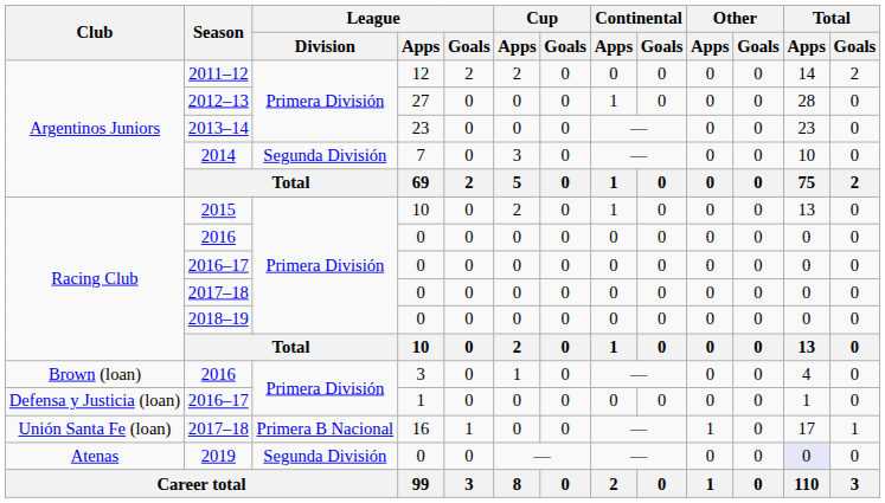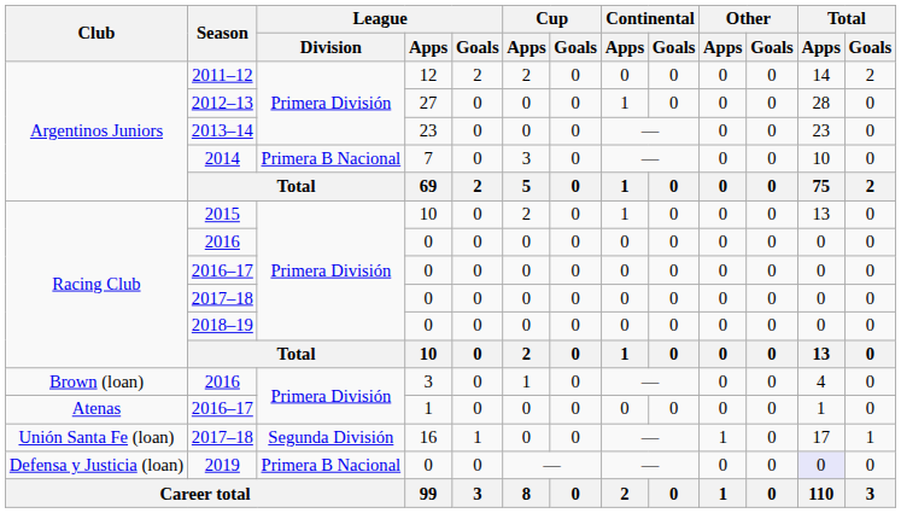 <table class="wikitable" style="text-align:center">
 <tr>
 <th rowspan="2">Club</th>
 <th rowspan="2">Season</th>
 <th colspan="3">League</th>
 <th colspan="2">Cup</th>
 <th colspan="2">Continental</th>
 <th colspan="2">Other</th>
 <th colspan="2">Total</th>
 </tr>
 <tr>
 <th>Division</th>
 <th>Apps</th>
 <th>Goals</th>
 <th>Apps</th>
 <th>Goals</th>
 <th>Apps</th>
 <th>Goals</th>
 <th>Apps</th>
 <th>Goals</th>
 <th>Apps</th>
 <th>Goals</th>
 </tr>
 <tr>
 <td rowspan="5"><a href='#'>Argentinos Juniors</a></td>
 <td><a href='#'>2011–12</a></td>
 <td rowspan="3"><a href='#'>Primera División</a></td>
 <td>12</td>
 <td>2</td>
 <td>2</td>
 <td>0</td>
 <td>0</td>
 <td>0</td>
 <td>0</td>
 <td>0</td>
 <td>14</td>
 <td>2</td>
 </tr>
 <tr>
 <td><a href='#'>2012–13</a></td>
 <td>27</td>
 <td>0</td>
 <td>0</td>
 <td>0</td>
 <td>1</td>
 <td>0</td>
 <td>0</td>
 <td>0</td>
 <td>28</td>
 <td>0</td>
 </tr>
 <tr>
 <td><a href='#'>2013–14</a></td>
 <td>23</td>
 <td>0</td>
 <td>0</td>
 <td>0</td>
 <td colspan="2">—</td>
 <td>0</td>
 <td>0</td>
 <td>23</td>
 <td>0</td>
 </tr>
 <tr>
 <td><a href='#'>2014</a></td>
-<td rowspan="1"><a href='#'>Segunda División</a></td>
+<td rowspan="1"><a href='#'>Primera B Nacional</a></td>
 <td>7</td>
 <td>0</td>
 <td>3</td>
 <td>0</td>
 <td colspan="2">—</td>
 <td>0</td>
 <td>0</td>
 <td>10</td>
 <td>0</td>
 </tr>
 <tr>
 <th colspan="2">Total</th>
 <th>69</th>
 <th>2</th>
 <th>5</th>
 <th>0</th>
 <th>1</th>
 <th>0</th>
 <th>0</th>
 <th>0</th>
 <th>75</th>
 <th>2</th>
 </tr>
 <tr>
 <td rowspan="6"><a href='#'>Racing Club</a></td>
 <td><a href='#'>2015</a></td>
 <td rowspan="5"><a href='#'>Primera División</a></td>
 <td>10</td>
 <td>0</td>
 <td>2</td>
 <td>0</td>
 <td>1</td>
 <td>0</td>
 <td>0</td>
 <td>0</td>
 <td>13</td>
 <td>0</td>
 </tr>
 <tr>
 <td><a href='#'>2016</a></td>
 <td>0</td>
 <td>0</td>
 <td>0</td>
 <td>0</td>
 <td>0</td>
 <td>0</td>
 <td>0</td>
 <td>0</td>
 <td>0</td>
 <td>0</td>
 </tr>
 <tr>
 <td><a href='#'>2016–17</a></td>
 <td>0</td>
 <td>0</td>
 <td>0</td>
 <td>0</td>
 <td>0</td>
 <td>0</td>
 <td>0</td>
 <td>0</td>
 <td>0</td>
 <td>0</td>
 </tr>
 <tr>
 <td><a href='#'>2017–18</a></td>
 <td>0</td>
 <td>0</td>
 <td>0</td>
 <td>0</td>
 <td>0</td>
 <td>0</td>
 <td>0</td>
 <td>0</td>
 <td>0</td>
 <td>0</td>
 </tr>
 <tr>
 <td><a href='#'>2018–19</a></td>
 <td>0</td>
 <td>0</td>
 <td>0</td>
 <td>0</td>
 <td>0</td>
 <td>0</td>
 <td>0</td>
 <td>0</td>
 <td>0</td>
 <td>0</td>
 </tr>
 <tr>
 <th colspan="2">Total</th>
 <th>10</th>
 <th>0</th>
 <th>2</th>
 <th>0</th>
 <th>1</th>
 <th>0</th>
 <th>0</th>
 <th>0</th>
 <th>13</th>
 <th>0</th>
 </tr>
 <tr>
 <td rowspan="1"><a href='#'>Brown</a> (loan)</td>
 <td><a href='#'>2016</a></td>
 <td rowspan="2"><a href='#'>Primera División</a></td>
 <td>3</td>
 <td>0</td>
 <td>1</td>
 <td>0</td>
 <td colspan="2">—</td>
 <td>0</td>
 <td>0</td>
 <td>4</td>
 <td>0</td>
 </tr>
 <tr>
-<td rowspan="1"><a href='#'>Defensa y Justicia</a> (loan)</td>
+<td rowspan="1"><a href='#'>Atenas</a></td>
 <td><a href='#'>2016–17</a></td>
 <td>1</td>
 <td>0</td>
 <td>0</td>
 <td>0</td>
 <td>0</td>
 <td>0</td>
 <td>0</td>
 <td>0</td>
 <td>1</td>
 <td>0</td>
 </tr>
 <tr>
 <td rowspan="1"><a href='#'>Unión Santa Fe</a> (loan)</td>
 <td><a href='#'>2017–18</a></td>
-<td rowspan="1"><a href='#'>Primera B Nacional</a></td>
+<td rowspan="1"><a href='#'>Segunda División</a></td>
 <td>16</td>
 <td>1</td>
 <td>0</td>
 <td>0</td>
 <td colspan="2">—</td>
 <td>1</td>
 <td>0</td>
 <td>17</td>
 <td>1</td>
 </tr>
 <tr>
-<td rowspan="1"><a href='#'>Atenas</a></td>
+<td rowspan="1"><a href='#'>Defensa y Justicia</a> (loan)</td>
 <td><a href='#'>2019</a></td>
-<td rowspan="1"><a href='#'>Segunda División</a></td>
+<td rowspan="1"><a href='#'>Primera B Nacional</a></td>
 <td>0</td>
 <td>0</td>
 <td colspan="2">—</td>
 <td colspan="2">—</td>
 <td>0</td>
 <td>0</td>
 <td style="background: lavender;">0</td>
 <td>0</td>
 </tr>
 <tr>
 <th colspan="3">Career total</th>
 <th>99</th>
 <th>3</th>
 <th>8</th>
 <th>0</th>
 <th>2</th>
 <th>0</th>
 <th>1</th>
 <th>0</th>
 <th>110</th>
 <th>3</th>
 </tr>
 </table>
